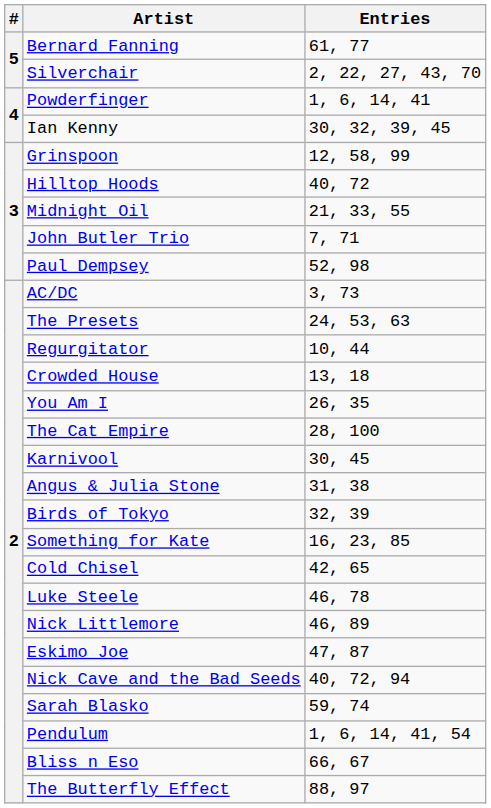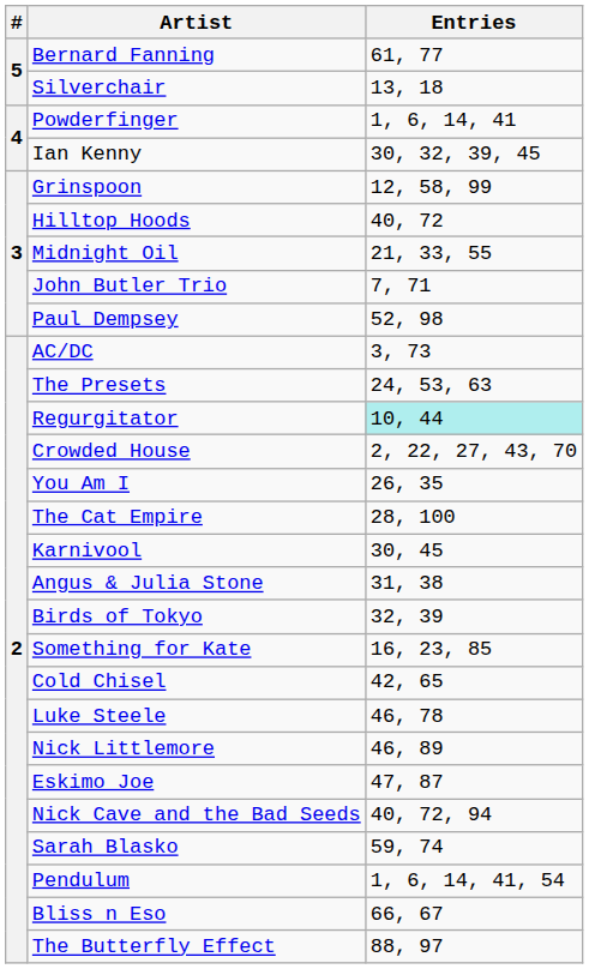 <table class="wikitable sortable">
 <tr>
 <th>#</th>
 <th>Artist</th>
 <th>Entries</th>
 </tr>
 <tr>
 <th rowspan="2">5</th>
 <td><a href='#'>Bernard Fanning</a></td>
 <td>61, 77</td>
 </tr>
 <tr>
 <td><a href='#'>Silverchair</a></td>
-<td>2, 22, 27, 43, 70</td>
+<td>13, 18</td>
 </tr>
 <tr>
 <th rowspan="2">4</th>
 <td><a href='#'>Powderfinger</a></td>
 <td>1, 6, 14, 41</td>
 </tr>
 <tr>
 <td>Ian Kenny</td>
 <td>30, 32, 39, 45</td>
 </tr>
 <tr>
 <th rowspan="5">3</th>
 <td><a href='#'>Grinspoon</a></td>
 <td>12, 58, 99</td>
 </tr>
 <tr>
 <td><a href='#'>Hilltop Hoods</a></td>
 <td>40, 72</td>
 </tr>
 <tr>
 <td><a href='#'>Midnight Oil</a></td>
 <td>21, 33, 55</td>
 </tr>
 <tr>
 <td><a href='#'>John Butler Trio</a></td>
 <td>7, 71</td>
 </tr>
 <tr>
 <td><a href='#'>Paul Dempsey</a></td>
 <td>52, 98</td>
 </tr>
 <tr>
 <th rowspan="19">2</th>
 <td><a href='#'>AC/DC</a></td>
 <td>3, 73</td>
 </tr>
 <tr>
 <td><a href='#'>The Presets</a></td>
 <td>24, 53, 63</td>
 </tr>
 <tr>
 <td><a href='#'>Regurgitator</a></td>
-<td>10, 44</td>
+<td style="background: paleturquoise;">10, 44</td>
 </tr>
 <tr>
 <td><a href='#'>Crowded House</a></td>
-<td>13, 18</td>
+<td>2, 22, 27, 43, 70</td>
 </tr>
 <tr>
 <td><a href='#'>You Am I</a></td>
 <td>26, 35</td>
 </tr>
 <tr>
 <td><a href='#'>The Cat Empire</a></td>
 <td>28, 100</td>
 </tr>
 <tr>
 <td><a href='#'>Karnivool</a></td>
 <td>30, 45</td>
 </tr>
 <tr>
 <td><a href='#'>Angus & Julia Stone</a></td>
 <td>31, 38</td>
 </tr>
 <tr>
 <td><a href='#'>Birds of Tokyo</a></td>
 <td>32, 39</td>
 </tr>
 <tr>
 <td><a href='#'>Something for Kate</a></td>
 <td>16, 23, 85</td>
 </tr>
 <tr>
 <td><a href='#'>Cold Chisel</a></td>
 <td>42, 65</td>
 </tr>
 <tr>
 <td><a href='#'>Luke Steele</a></td>
 <td>46, 78</td>
 </tr>
 <tr>
 <td><a href='#'>Nick Littlemore</a></td>
 <td>46, 89</td>
 </tr>
 <tr>
 <td><a href='#'>Eskimo Joe</a></td>
 <td>47, 87</td>
 </tr>
 <tr>
 <td><a href='#'>Nick Cave and the Bad Seeds</a></td>
 <td>40, 72, 94</td>
 </tr>
 <tr>
 <td><a href='#'>Sarah Blasko</a></td>
 <td>59, 74</td>
 </tr>
 <tr>
 <td><a href='#'>Pendulum</a></td>
 <td>1, 6, 14, 41, 54</td>
 </tr>
 <tr>
 <td><a href='#'>Bliss n Eso</a></td>
 <td>66, 67</td>
 </tr>
 <tr>
 <td><a href='#'>The Butterfly Effect</a></td>
 <td>88, 97</td>
 </tr>
 </table>
